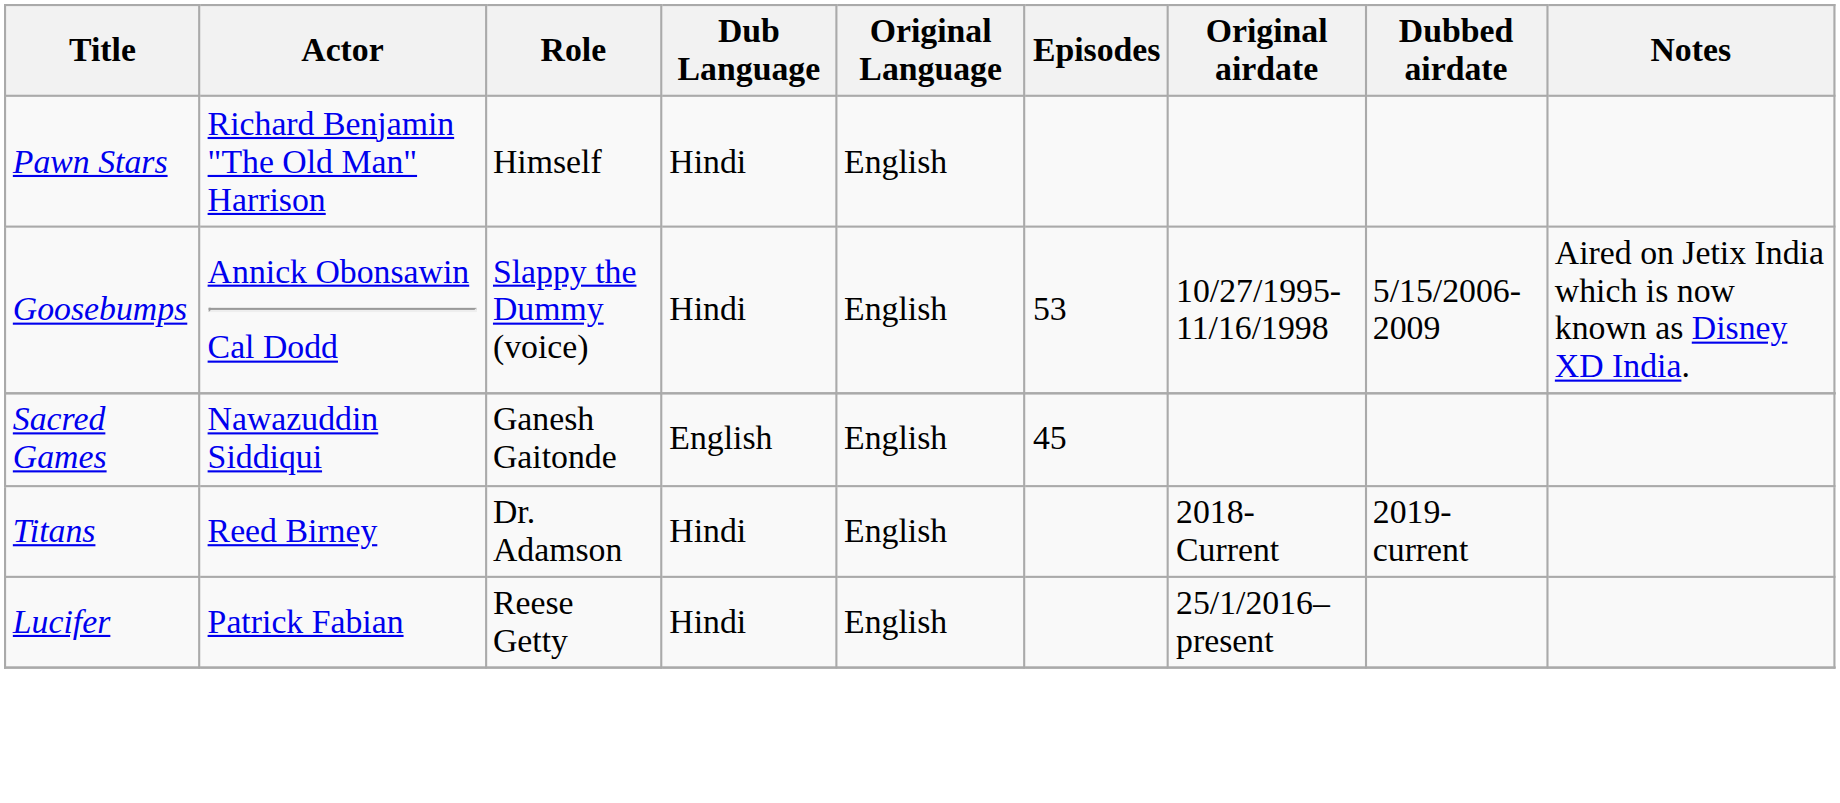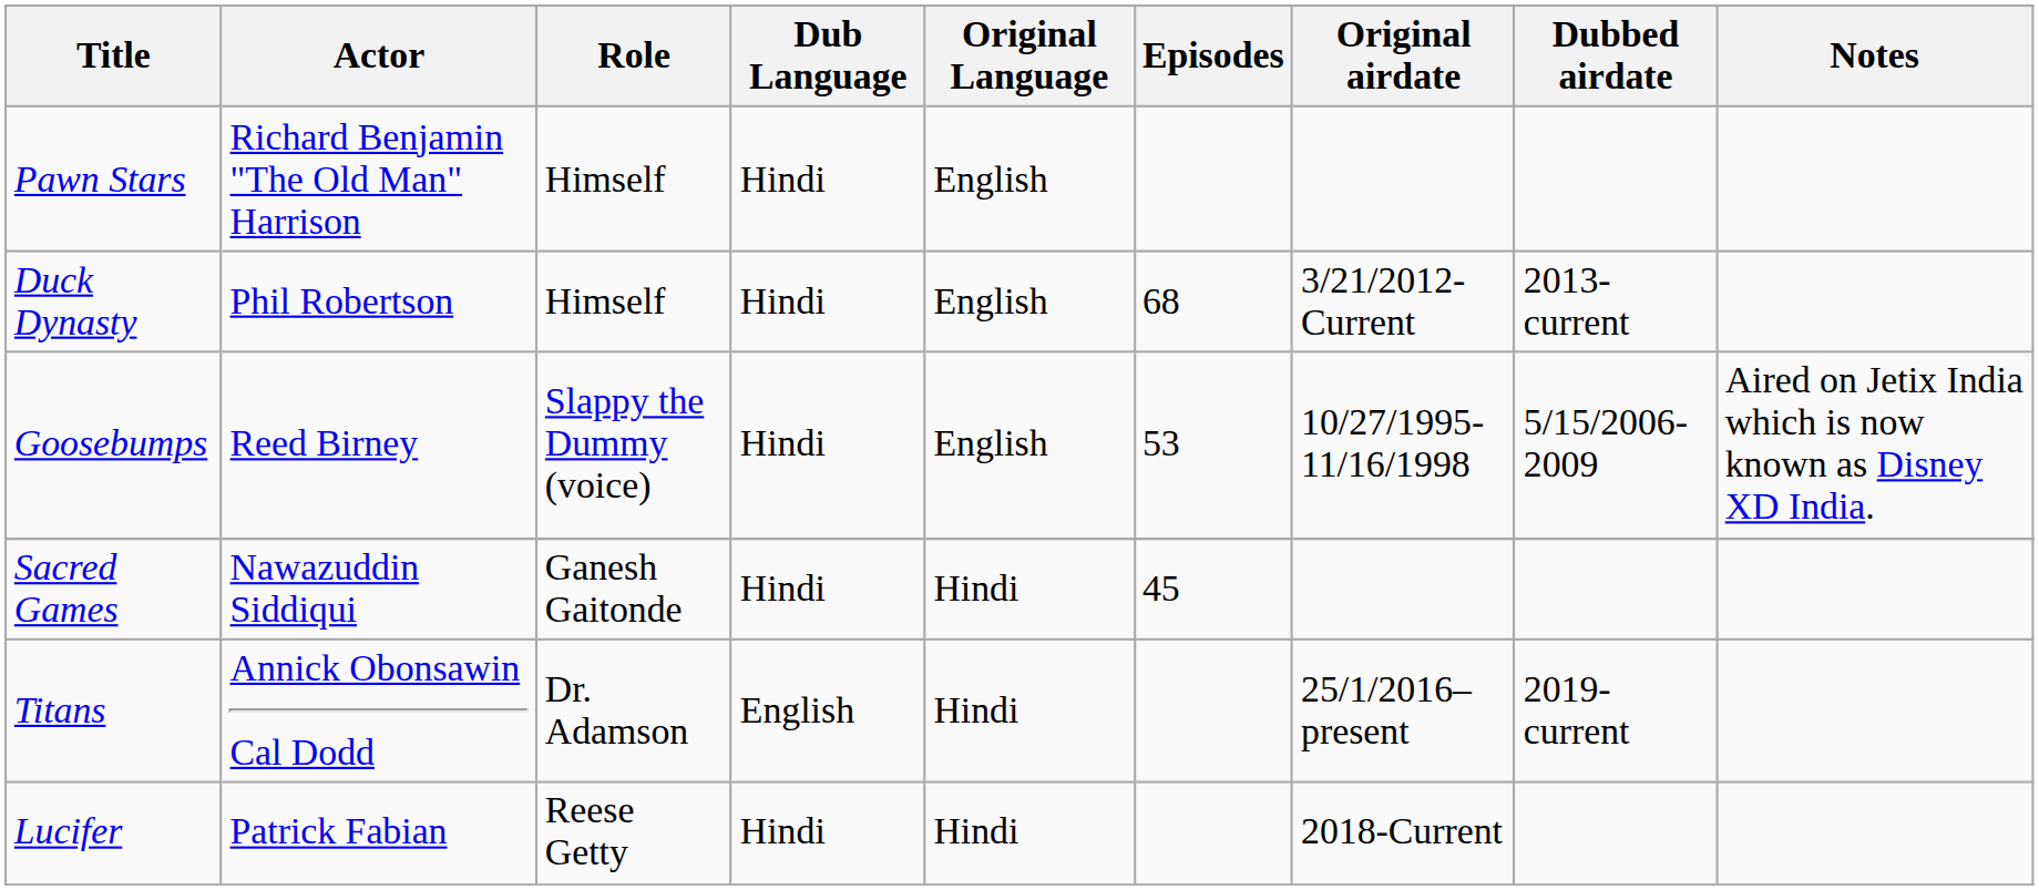 <table class="wikitable sortable">
 <tr>
 <th>Title</th>
 <th>Actor</th>
 <th>Role</th>
 <th>Dub Language</th>
 <th>Original Language</th>
 <th>Episodes</th>
 <th>Original airdate</th>
 <th>Dubbed airdate</th>
 <th>Notes</th>
 </tr>
 <tr>
 <td><em><a href='#'>Pawn Stars</a></em></td>
 <td><a href='#'>Richard Benjamin "The Old Man" Harrison</a></td>
 <td>Himself</td>
 <td>Hindi</td>
 <td>English</td>
 <td></td>
 <td></td>
 <td></td>
 <td></td>
 </tr>
 <tr>
+<td><em><a href='#'>Duck Dynasty</a></em></td>
+<td><a href='#'>Phil Robertson</a></td>
+<td>Himself</td>
+<td>Hindi</td>
+<td>English</td>
+<td>68</td>
+<td>3/21/2012-Current</td>
+<td>2013-current</td>
+<td></td>
+</tr>
+<tr>
 <td><a href='#'><em>Goosebumps</em></a></td>
-<td><a href='#'>Annick Obonsawin</a> <hr> <a href='#'>Cal Dodd</a></td>
+<td><a href='#'>Reed Birney</a></td>
 <td><a href='#'>Slappy the Dummy</a><br>(voice)</td>
 <td>Hindi</td>
 <td>English</td>
 <td>53</td>
 <td>10/27/1995-<br>11/16/1998</td>
 <td>5/15/2006-2009</td>
 <td>Aired on Jetix India which is now known as <a href='#'>Disney XD India</a>.</td>
 </tr>
 <tr>
 </tr>
 <tr>
 <td><a href='#'><em>Sacred Games</em></a></td>
 <td><a href='#'>Nawazuddin Siddiqui</a></td>
 <td>Ganesh Gaitonde</td>
-<td>English</td>
-<td>English</td>
+<td>Hindi</td>
+<td>Hindi</td>
 <td>45</td>
 <td></td>
 <td></td>
 <td></td>
 </tr>
 <tr>
 <td><a href='#'><em>Titans</em></a></td>
-<td><a href='#'>Reed Birney</a></td>
+<td><a href='#'>Annick Obonsawin</a> <hr> <a href='#'>Cal Dodd</a></td>
 <td>Dr. Adamson</td>
+<td>English</td>
 <td>Hindi</td>
-<td>English</td>
 <td></td>
-<td>2018-Current</td>
+<td>25/1/2016–<br>present</td>
 <td>2019-current</td>
 <td></td>
 </tr>
 <tr>
 <td><a href='#'><em>Lucifer</em></a></td>
 <td><a href='#'>Patrick Fabian</a></td>
 <td>Reese Getty</td>
 <td>Hindi</td>
-<td>English</td>
+<td>Hindi</td>
 <td></td>
-<td>25/1/2016–<br>present</td>
+<td>2018-Current</td>
 <td></td>
 <td></td>
 </tr>
 <tr>
 </tr>
 </table>
